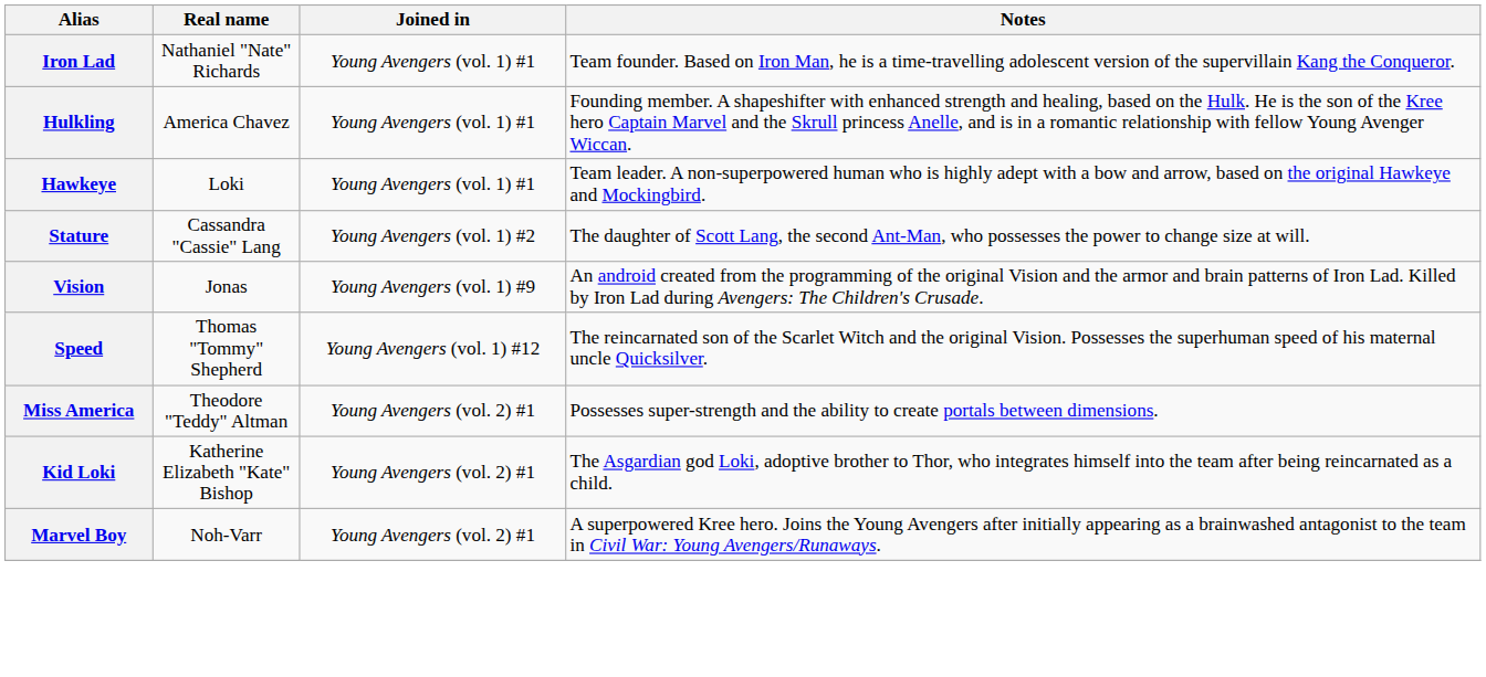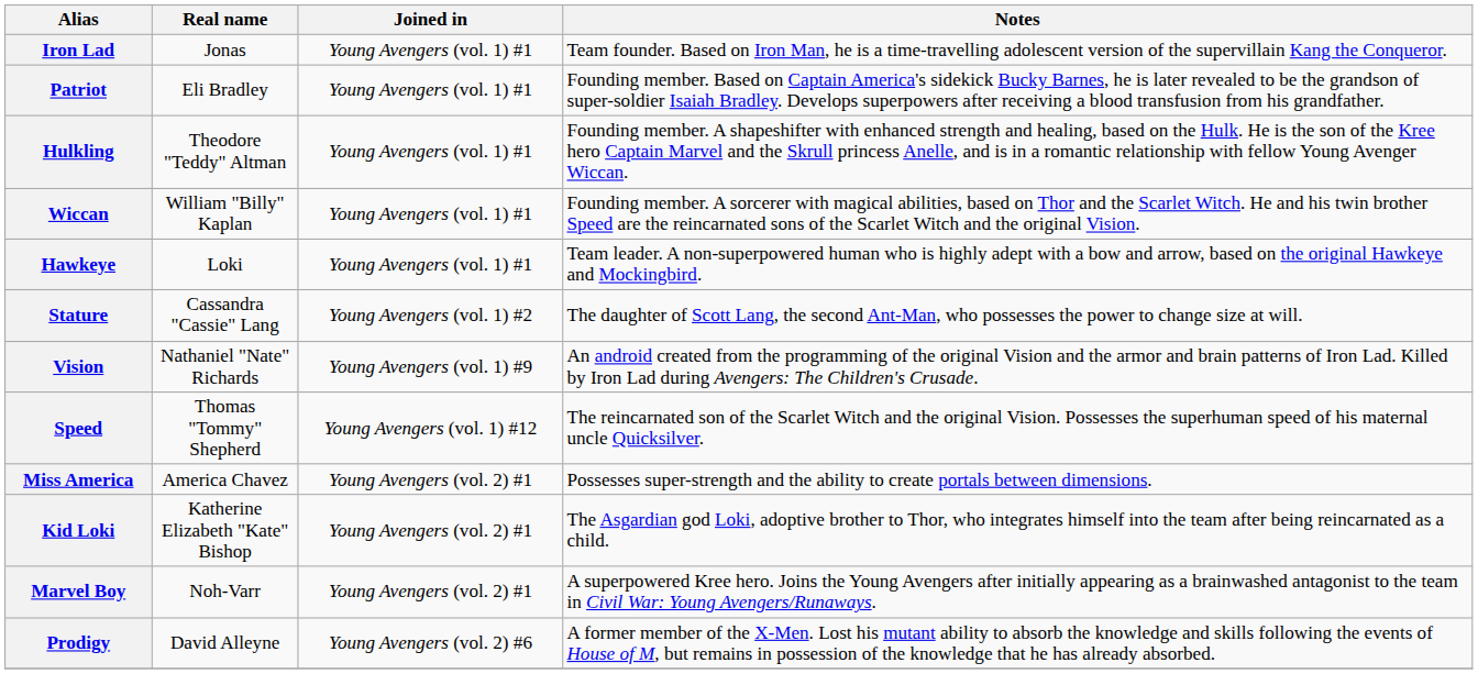 <table class="wikitable sortable" style="text-align:center">
 <tr>
 <th scope="col" style="width:10%;">Alias</th>
 <th scope="col" style="width:10%;" class="unsortable">Real name</th>
 <th scope="col" style="width:18%;">Joined in</th>
 <th scope="col" class="unsortable">Notes</th>
 </tr>
 <tr>
 <th scope="row"><a href='#'>Iron Lad</a></th>
-<td>Nathaniel "Nate" Richards</td>
+<td>Jonas</td>
 <td><em>Young Avengers</em> (vol. 1) #1</td>
 <td align="left">Team founder. Based on <a href='#'>Iron Man</a>, he is a time-travelling adolescent version of the supervillain <a href='#'>Kang the Conqueror</a>.</td>
 </tr>
 <tr>
+<th scope="row"><a href='#'>Patriot</a></th>
+<td>Eli Bradley</td>
+<td><em>Young Avengers</em> (vol. 1) #1</td>
+<td align="left">Founding member. Based on <a href='#'>Captain America</a>'s sidekick <a href='#'>Bucky Barnes</a>, he is later revealed to be the grandson of super-soldier <a href='#'>Isaiah Bradley</a>. Develops superpowers after receiving a blood transfusion from his grandfather.</td>
+</tr>
+<tr>
 <th scope="row"><a href='#'>Hulkling</a></th>
-<td>America Chavez</td>
+<td>Theodore "Teddy" Altman</td>
 <td><em>Young Avengers</em> (vol. 1) #1</td>
 <td align="left">Founding member. A shapeshifter with enhanced strength and healing, based on the <a href='#'>Hulk</a>. He is the son of the <a href='#'>Kree</a> hero <a href='#'>Captain Marvel</a> and the <a href='#'>Skrull</a> princess <a href='#'>Anelle</a>, and is in a romantic relationship with fellow Young Avenger <a href='#'>Wiccan</a>.</td>
+</tr>
+<tr>
+<th scope="row"><a href='#'>Wiccan</a></th>
+<td>William "Billy" Kaplan</td>
+<td><em>Young Avengers</em> (vol. 1) #1</td>
+<td align="left">Founding member. A sorcerer with magical abilities, based on <a href='#'>Thor</a> and the <a href='#'>Scarlet Witch</a>. He and his twin brother <a href='#'>Speed</a> are the reincarnated sons of the Scarlet Witch and the original <a href='#'>Vision</a>.</td>
 </tr>
 <tr>
 <th scope="row"><a href='#'>Hawkeye</a></th>
 <td>Loki</td>
 <td><em>Young Avengers</em> (vol. 1) #1</td>
 <td align="left">Team leader. A non-superpowered human who is highly adept with a bow and arrow, based on <a href='#'>the original Hawkeye</a> and <a href='#'>Mockingbird</a>.</td>
 </tr>
 <tr>
 <th scope="row"><a href='#'>Stature</a></th>
 <td>Cassandra "Cassie" Lang</td>
 <td><em>Young Avengers</em> (vol. 1) #2</td>
 <td align="left">The daughter of <a href='#'>Scott Lang</a>, the second <a href='#'>Ant-Man</a>, who possesses the power to change size at will.</td>
 </tr>
 <tr>
 <th scope="row"><a href='#'>Vision</a></th>
-<td>Jonas</td>
+<td>Nathaniel "Nate" Richards</td>
 <td><em>Young Avengers</em> (vol. 1) #9</td>
 <td align="left">An <a href='#'>android</a> created from the programming of the original Vision and the armor and brain patterns of Iron Lad. Killed by Iron Lad during <em>Avengers: The Children's Crusade</em>.</td>
 </tr>
 <tr>
 <th scope="row"><a href='#'>Speed</a></th>
 <td>Thomas "Tommy" Shepherd</td>
 <td><em>Young Avengers</em> (vol. 1) #12</td>
 <td align="left">The reincarnated son of the Scarlet Witch and the original Vision. Possesses the superhuman speed of his maternal uncle <a href='#'>Quicksilver</a>.</td>
 </tr>
 <tr>
 <th scope="row"><a href='#'>Miss America</a></th>
-<td>Theodore "Teddy" Altman</td>
+<td>America Chavez</td>
 <td><em>Young Avengers</em> (vol. 2) #1</td>
 <td align="left">Possesses super-strength and the ability to create <a href='#'>portals between dimensions</a>.</td>
 </tr>
 <tr>
 <th scope="row"><a href='#'>Kid Loki</a></th>
 <td>Katherine Elizabeth "Kate" Bishop</td>
 <td><em>Young Avengers</em> (vol. 2) #1</td>
 <td align="left">The <a href='#'>Asgardian</a> god <a href='#'>Loki</a>, adoptive brother to Thor, who integrates himself into the team after being reincarnated as a child.</td>
 </tr>
 <tr>
 <th scope="row"><a href='#'>Marvel Boy</a></th>
 <td>Noh-Varr</td>
 <td><em>Young Avengers</em> (vol. 2) #1</td>
 <td align="left">A superpowered Kree hero. Joins the Young Avengers after initially appearing as a brainwashed antagonist to the team in <em><a href='#'>Civil War: Young Avengers/Runaways</a></em>.</td>
 </tr>
 <tr>
+<th scope="row"><a href='#'>Prodigy</a></th>
+<td>David Alleyne</td>
+<td><em>Young Avengers</em> (vol. 2) #6</td>
+<td align="left">A former member of the <a href='#'>X-Men</a>. Lost his <a href='#'>mutant</a> ability to absorb the knowledge and skills following the events of <em><a href='#'>House of M</a></em>, but remains in possession of the knowledge that he has already absorbed.</td>
+</tr>
+<tr>
 </tr>
 </table>
